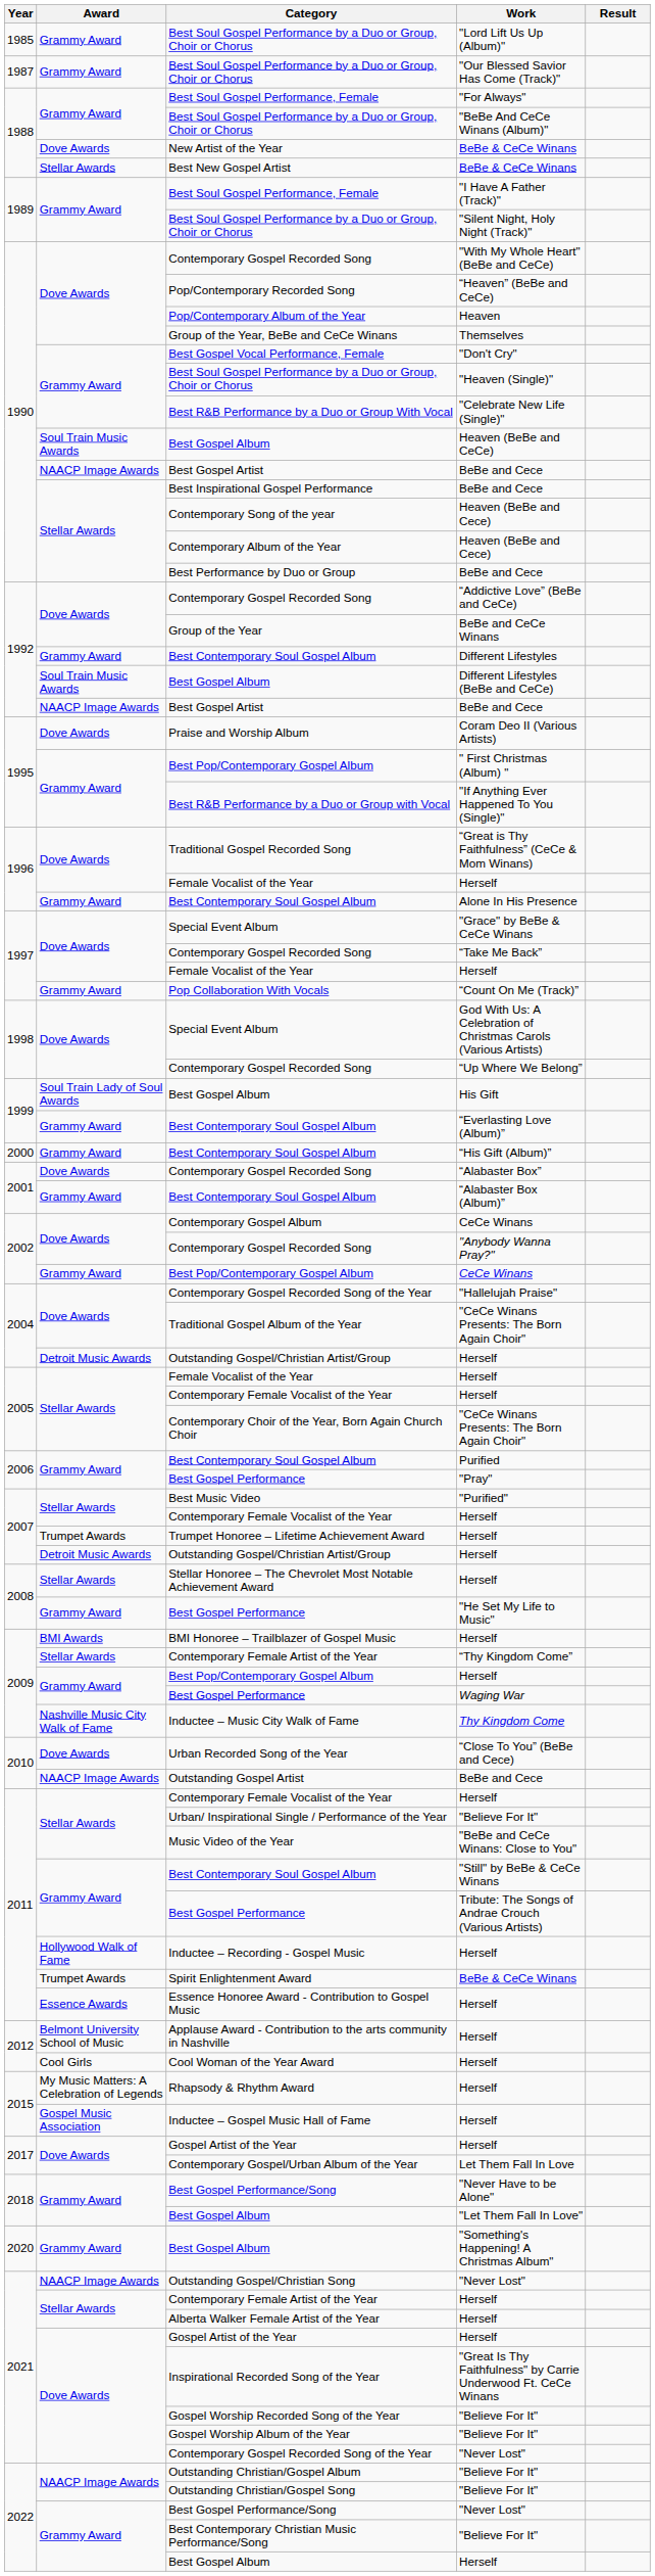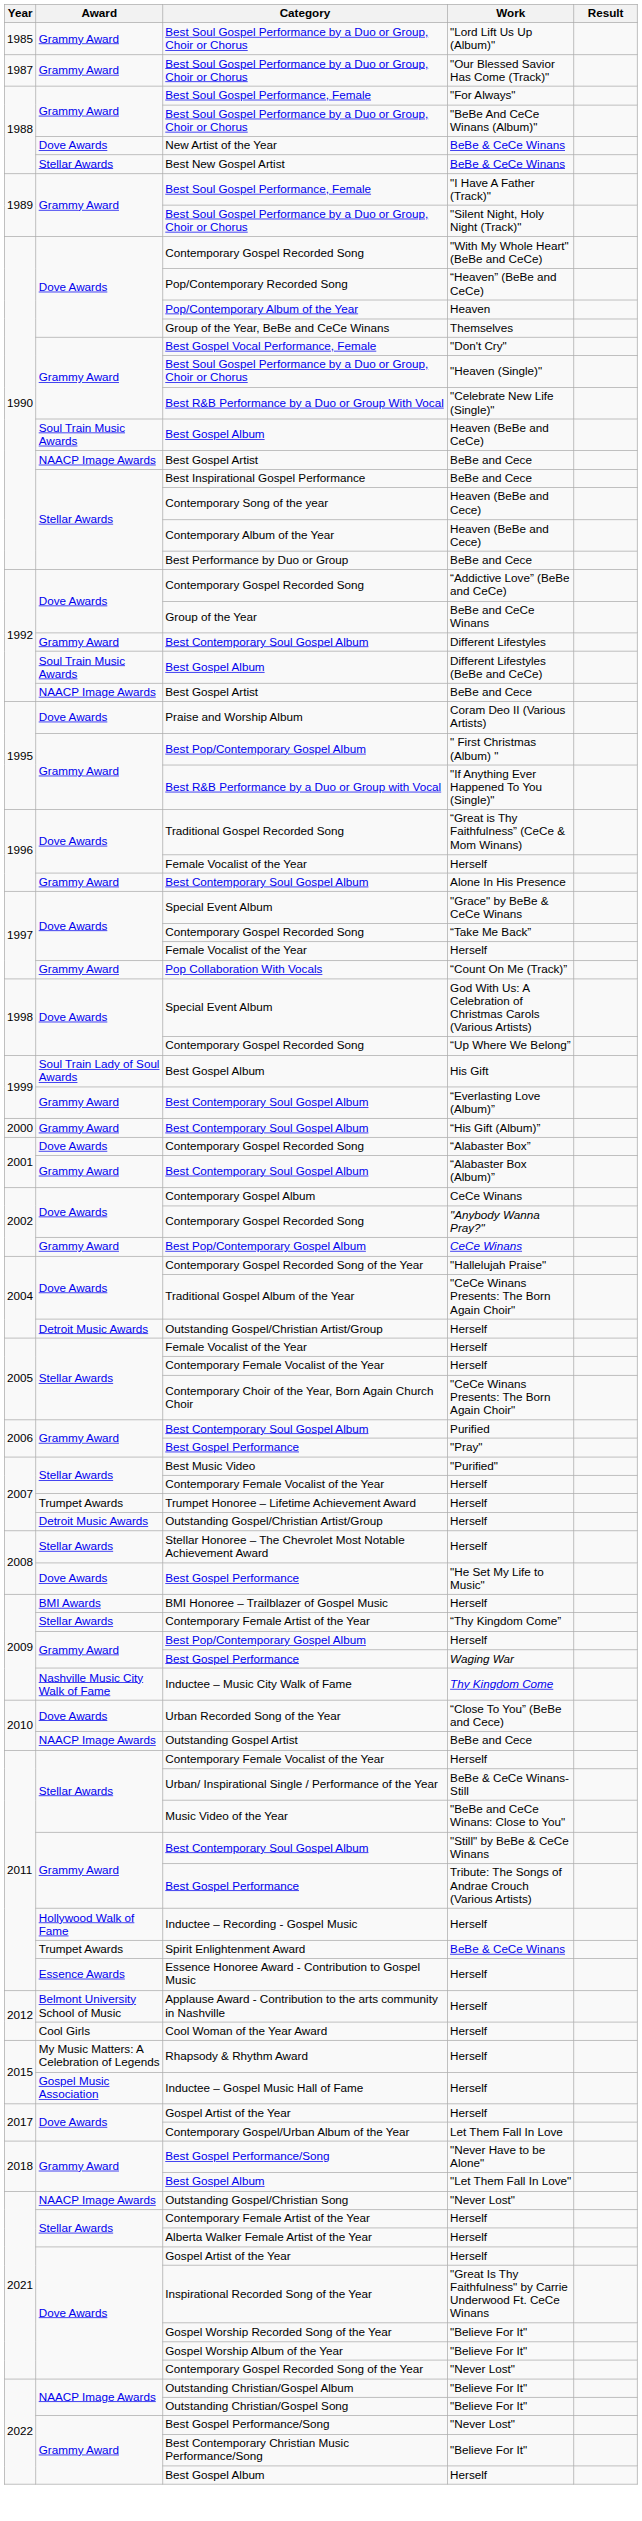 <table class="wikitable" border="1">
 <tr>
 <th width="5%">Year</th>
 <th width="20%">Award</th>
 <th width="45%">Category</th>
 <th width="20%">Work</th>
 <th width="10%">Result</th>
 </tr>
 <tr>
 <td>1985</td>
 <td><a href='#'>Grammy Award</a></td>
 <td><a href='#'>Best Soul Gospel Performance by a Duo or Group, Choir or Chorus</a></td>
 <td>"Lord Lift Us Up (Album)"</td>
 <td></td>
 </tr>
 <tr>
 <td>1987</td>
 <td><a href='#'>Grammy Award</a></td>
 <td><a href='#'>Best Soul Gospel Performance by a Duo or Group, Choir or Chorus</a></td>
 <td>"Our Blessed Savior Has Come (Track)"</td>
 <td></td>
 </tr>
 <tr>
 <td rowspan=4>1988</td>
 <td rowspan=2><a href='#'>Grammy Award</a></td>
 <td><a href='#'>Best Soul Gospel Performance, Female</a></td>
 <td>"For Always"</td>
 <td></td>
 </tr>
 <tr>
 <td><a href='#'>Best Soul Gospel Performance by a Duo or Group, Choir or Chorus</a></td>
 <td>"BeBe And CeCe Winans (Album)"</td>
 <td></td>
 </tr>
 <tr>
 <td><a href='#'>Dove Awards</a></td>
 <td>New Artist of the Year</td>
 <td><a href='#'>BeBe & CeCe Winans</a></td>
 <td></td>
 </tr>
 <tr>
 <td><a href='#'>Stellar Awards</a></td>
 <td>Best New Gospel Artist</td>
 <td><a href='#'>BeBe & CeCe Winans</a></td>
 <td></td>
 </tr>
 <tr>
 <td rowspan=2>1989</td>
 <td rowspan=2><a href='#'>Grammy Award</a></td>
 <td><a href='#'>Best Soul Gospel Performance, Female</a></td>
 <td>"I Have A Father (Track)"</td>
 <td></td>
 </tr>
 <tr>
 <td><a href='#'>Best Soul Gospel Performance by a Duo or Group, Choir or Chorus</a></td>
 <td>"Silent Night, Holy Night (Track)"</td>
 <td></td>
 </tr>
 <tr>
 <td rowspan=13>1990</td>
 <td rowspan=4><a href='#'>Dove Awards</a></td>
 <td>Contemporary Gospel Recorded Song</td>
 <td>"With My Whole Heart" (BeBe and CeCe)</td>
 <td></td>
 </tr>
 <tr>
 <td>Pop/Contemporary Recorded Song</td>
 <td>“Heaven” (BeBe and CeCe)</td>
 <td></td>
 </tr>
 <tr>
 <td><a href='#'>Pop/Contemporary Album of the Year</a></td>
 <td>Heaven</td>
 <td></td>
 </tr>
 <tr>
 <td>Group of the Year, BeBe and CeCe Winans</td>
 <td>Themselves</td>
 <td></td>
 </tr>
 <tr>
 <td rowspan=3><a href='#'>Grammy Award</a></td>
 <td><a href='#'>Best Gospel Vocal Performance, Female</a></td>
 <td>"Don't Cry"</td>
 <td></td>
 </tr>
 <tr>
 <td><a href='#'>Best Soul Gospel Performance by a Duo or Group, Choir or Chorus</a></td>
 <td>"Heaven (Single)"</td>
 <td></td>
 </tr>
 <tr>
 <td><a href='#'>Best R&B Performance by a Duo or Group With Vocal</a></td>
 <td>"Celebrate New Life (Single)"</td>
 <td></td>
 </tr>
 <tr>
 <td><a href='#'>Soul Train Music Awards</a></td>
 <td><a href='#'>Best Gospel Album</a></td>
 <td>Heaven (BeBe and CeCe)</td>
 <td></td>
 </tr>
 <tr>
 <td><a href='#'>NAACP Image Awards</a></td>
 <td>Best Gospel Artist</td>
 <td>BeBe and Cece</td>
 <td></td>
 </tr>
 <tr>
 <td rowspan=4><a href='#'>Stellar Awards</a></td>
 <td>Best Inspirational Gospel Performance</td>
 <td>BeBe and Cece</td>
 <td></td>
 </tr>
 <tr>
 <td>Contemporary Song of the year</td>
 <td>Heaven (BeBe and Cece)</td>
 <td></td>
 </tr>
 <tr>
 <td>Contemporary Album of the Year</td>
 <td>Heaven (BeBe and Cece)</td>
 <td></td>
 </tr>
 <tr>
 <td>Best Performance by Duo or Group</td>
 <td>BeBe and Cece</td>
 <td></td>
 </tr>
 <tr>
 <td rowspan=5>1992</td>
 <td rowspan=2><a href='#'>Dove Awards</a></td>
 <td>Contemporary Gospel Recorded Song</td>
 <td>“Addictive Love” (BeBe and CeCe)</td>
 <td></td>
 </tr>
 <tr>
 <td>Group of the Year</td>
 <td>BeBe and CeCe Winans</td>
 <td></td>
 </tr>
 <tr>
 <td><a href='#'>Grammy Award</a></td>
 <td><a href='#'>Best Contemporary Soul Gospel Album</a></td>
 <td>Different Lifestyles</td>
 <td></td>
 </tr>
 <tr>
 <td><a href='#'>Soul Train Music Awards</a></td>
 <td><a href='#'>Best Gospel Album</a></td>
 <td>Different Lifestyles (BeBe and CeCe)</td>
 <td></td>
 </tr>
 <tr>
 <td><a href='#'>NAACP Image Awards</a></td>
 <td>Best Gospel Artist</td>
 <td>BeBe and Cece</td>
 <td></td>
 </tr>
 <tr>
 <td rowspan=3>1995</td>
 <td><a href='#'>Dove Awards</a></td>
 <td>Praise and Worship Album</td>
 <td>Coram Deo II (Various Artists)</td>
 <td></td>
 </tr>
 <tr>
 <td rowspan=2><a href='#'>Grammy Award</a></td>
 <td><a href='#'>Best Pop/Contemporary Gospel Album</a></td>
 <td>" First Christmas (Album) "</td>
 <td></td>
 </tr>
 <tr>
 <td><a href='#'>Best R&B Performance by a Duo or Group with Vocal</a></td>
 <td>"If Anything Ever Happened To You (Single)"</td>
 <td></td>
 </tr>
 <tr>
 <td rowspan=3>1996</td>
 <td rowspan=2><a href='#'>Dove Awards</a></td>
 <td>Traditional Gospel Recorded Song</td>
 <td>“Great is Thy Faithfulness” (CeCe & Mom Winans)</td>
 <td></td>
 </tr>
 <tr>
 <td>Female Vocalist of the Year</td>
 <td>Herself</td>
 <td></td>
 </tr>
 <tr>
 <td><a href='#'>Grammy Award</a></td>
 <td><a href='#'>Best Contemporary Soul Gospel Album</a></td>
 <td>Alone In His Presence</td>
 <td></td>
 </tr>
 <tr>
 <td rowspan=4>1997</td>
 <td rowspan=3><a href='#'>Dove Awards</a></td>
 <td>Special Event Album</td>
 <td>"Grace" by BeBe & CeCe Winans</td>
 <td></td>
 </tr>
 <tr>
 <td>Contemporary Gospel Recorded Song</td>
 <td>“Take Me Back”</td>
 <td></td>
 </tr>
 <tr>
 <td>Female Vocalist of the Year</td>
 <td>Herself</td>
 <td></td>
 </tr>
 <tr>
 <td><a href='#'>Grammy Award</a></td>
 <td><a href='#'>Pop Collaboration With Vocals</a></td>
 <td>“Count On Me (Track)”</td>
 <td></td>
 </tr>
 <tr>
 <td rowspan=2>1998</td>
 <td rowspan=2><a href='#'>Dove Awards</a></td>
 <td>Special Event Album</td>
 <td>God With Us: A Celebration of Christmas Carols (Various Artists)</td>
 <td></td>
 </tr>
 <tr>
 <td>Contemporary Gospel Recorded Song</td>
 <td>“Up Where We Belong”</td>
 <td></td>
 </tr>
 <tr>
 <td rowspan=2>1999</td>
 <td><a href='#'>Soul Train Lady of Soul Awards</a></td>
 <td>Best Gospel Album</td>
 <td>His Gift</td>
 <td></td>
 </tr>
 <tr>
 <td><a href='#'>Grammy Award</a></td>
 <td><a href='#'>Best Contemporary Soul Gospel Album</a></td>
 <td>“Everlasting Love (Album)”</td>
 <td></td>
 </tr>
 <tr>
 <td>2000</td>
 <td><a href='#'>Grammy Award</a></td>
 <td><a href='#'>Best Contemporary Soul Gospel Album</a></td>
 <td>“His Gift (Album)”</td>
 <td></td>
 </tr>
 <tr>
 <td rowspan=2>2001</td>
 <td><a href='#'>Dove Awards</a></td>
 <td>Contemporary Gospel Recorded Song</td>
 <td>“Alabaster Box”</td>
 <td></td>
 </tr>
 <tr>
 <td><a href='#'>Grammy Award</a></td>
 <td><a href='#'>Best Contemporary Soul Gospel Album</a></td>
 <td>“Alabaster Box (Album)”</td>
 <td></td>
 </tr>
 <tr>
 <td rowspan=3>2002</td>
 <td rowspan=2><a href='#'>Dove Awards</a></td>
 <td>Contemporary Gospel Album</td>
 <td>CeCe Winans</td>
 <td></td>
 </tr>
 <tr>
 <td>Contemporary Gospel Recorded Song</td>
 <td><em>"Anybody Wanna Pray?"</em></td>
 <td></td>
 </tr>
 <tr>
 <td><a href='#'>Grammy Award</a></td>
 <td><a href='#'>Best Pop/Contemporary Gospel Album</a></td>
 <td><em><a href='#'>CeCe Winans</a></em></td>
 <td></td>
 </tr>
 <tr>
 <td rowspan=3>2004</td>
 <td rowspan=2><a href='#'>Dove Awards</a></td>
 <td>Contemporary Gospel Recorded Song of the Year</td>
 <td>"Hallelujah Praise"</td>
 <td></td>
 </tr>
 <tr>
 <td>Traditional Gospel Album of the Year</td>
 <td>"CeCe Winans Presents: The Born Again Choir"</td>
 <td></td>
 </tr>
 <tr>
 <td><a href='#'>Detroit Music Awards</a></td>
 <td>Outstanding Gospel/Christian Artist/Group</td>
 <td>Herself</td>
 <td></td>
 </tr>
 <tr>
 <td rowspan=3>2005</td>
 <td rowspan=3><a href='#'>Stellar Awards</a></td>
 <td>Female Vocalist of the Year</td>
 <td>Herself</td>
 <td></td>
 </tr>
 <tr>
 <td>Contemporary Female Vocalist of the Year</td>
 <td>Herself</td>
 <td></td>
 </tr>
 <tr>
 <td>Contemporary Choir of the Year, Born Again Church Choir</td>
 <td>"CeCe Winans Presents: The Born Again Choir"</td>
 <td></td>
 </tr>
 <tr>
 <td rowspan=2>2006</td>
 <td rowspan=2><a href='#'>Grammy Award</a></td>
 <td><a href='#'>Best Contemporary Soul Gospel Album</a></td>
 <td>Purified</td>
 <td></td>
 </tr>
 <tr>
 <td><a href='#'>Best Gospel Performance</a></td>
 <td>"Pray"</td>
 <td></td>
 </tr>
 <tr>
 <td rowspan=4>2007</td>
 <td rowspan=2><a href='#'>Stellar Awards</a></td>
 <td>Best Music Video</td>
 <td>"Purified"</td>
 <td></td>
 </tr>
 <tr>
 <td>Contemporary Female Vocalist of the Year</td>
 <td>Herself</td>
 <td></td>
 </tr>
 <tr>
 <td>Trumpet Awards</td>
 <td>Trumpet Honoree – Lifetime Achievement Award</td>
 <td>Herself</td>
 <td></td>
 </tr>
 <tr>
 <td><a href='#'>Detroit Music Awards</a></td>
 <td>Outstanding Gospel/Christian Artist/Group</td>
 <td>Herself</td>
 <td></td>
 </tr>
 <tr>
 <td rowspan=2>2008</td>
 <td><a href='#'>Stellar Awards</a></td>
 <td>Stellar Honoree – The Chevrolet Most Notable Achievement Award</td>
 <td>Herself</td>
 <td></td>
 </tr>
 <tr>
-<td><a href='#'>Grammy Award</a></td>
+<td><a href='#'>Dove Awards</a></td>
 <td><a href='#'>Best Gospel Performance</a></td>
 <td>"He Set My Life to Music"</td>
 <td></td>
 </tr>
 <tr>
 <td rowspan=5>2009</td>
 <td><a href='#'>BMI Awards</a></td>
 <td>BMI Honoree – Trailblazer of Gospel Music</td>
 <td>Herself</td>
 <td></td>
 </tr>
 <tr>
 <td><a href='#'>Stellar Awards</a></td>
 <td>Contemporary Female Artist of the Year</td>
 <td>“Thy Kingdom Come”</td>
 <td></td>
 </tr>
 <tr>
 <td rowspan=2><a href='#'>Grammy Award</a></td>
 <td><a href='#'>Best Pop/Contemporary Gospel Album</a></td>
 <td>Herself</td>
 <td></td>
 </tr>
 <tr>
 <td><a href='#'>Best Gospel Performance</a></td>
 <td><em>Waging War</em></td>
 <td></td>
 </tr>
 <tr>
 <td><a href='#'>Nashville Music City Walk of Fame</a></td>
 <td>Inductee – Music City Walk of Fame</td>
 <td><em><a href='#'>Thy Kingdom Come</a></em></td>
 <td></td>
 </tr>
 <tr>
 <td rowspan=2>2010</td>
 <td><a href='#'>Dove Awards</a></td>
 <td>Urban Recorded Song of the Year</td>
 <td>“Close To You” (BeBe and Cece)</td>
 <td></td>
 </tr>
 <tr>
 <td><a href='#'>NAACP Image Awards</a></td>
 <td>Outstanding Gospel Artist</td>
 <td>BeBe and Cece</td>
 <td></td>
 </tr>
 <tr>
 <td rowspan=8>2011</td>
 <td rowspan=3><a href='#'>Stellar Awards</a></td>
 <td>Contemporary Female Vocalist of the Year</td>
 <td>Herself</td>
 <td></td>
 </tr>
 <tr>
 <td>Urban/ Inspirational Single / Performance of the Year</td>
-<td>"Believe For It"</td>
+<td>BeBe & CeCe Winans-Still</td>
 <td></td>
 </tr>
 <tr>
 <td>Music Video of the Year</td>
 <td>"BeBe and CeCe Winans: Close to You"</td>
 <td></td>
 </tr>
 <tr>
 <td rowspan=2><a href='#'>Grammy Award</a></td>
 <td><a href='#'>Best Contemporary Soul Gospel Album</a></td>
 <td>"Still" by BeBe & CeCe Winans</td>
 <td></td>
 </tr>
 <tr>
 <td><a href='#'>Best Gospel Performance</a></td>
 <td>Tribute: The Songs of Andrae Crouch (Various Artists)</td>
 <td></td>
 </tr>
 <tr>
 <td><a href='#'>Hollywood Walk of Fame</a></td>
 <td>Inductee – Recording - Gospel Music</td>
 <td>Herself</td>
 <td></td>
 </tr>
 <tr>
 <td>Trumpet Awards</td>
 <td>Spirit Enlightenment Award</td>
 <td><a href='#'>BeBe & CeCe Winans</a></td>
 <td></td>
 </tr>
 <tr>
 <td><a href='#'>Essence Awards</a></td>
 <td>Essence Honoree Award - Contribution to Gospel Music</td>
 <td>Herself</td>
 <td></td>
 </tr>
 <tr>
 <td rowspan=2>2012</td>
 <td><a href='#'>Belmont University</a> School of Music</td>
 <td>Applause Award - Contribution to the arts community in Nashville</td>
 <td>Herself</td>
 <td></td>
 </tr>
 <tr>
 <td>Cool Girls</td>
 <td>Cool Woman of the Year Award</td>
 <td>Herself</td>
 <td></td>
 </tr>
 <tr>
 <td rowspan=2>2015</td>
 <td>My Music Matters: A Celebration of Legends</td>
 <td>Rhapsody & Rhythm Award</td>
 <td>Herself</td>
 <td></td>
 </tr>
 <tr>
 <td><a href='#'>Gospel Music Association</a></td>
 <td>Inductee – Gospel Music Hall of Fame</td>
 <td>Herself</td>
 <td></td>
 </tr>
 <tr>
 <td rowspan=2>2017</td>
 <td rowspan=2><a href='#'>Dove Awards</a></td>
 <td>Gospel Artist of the Year</td>
 <td>Herself</td>
 <td></td>
 </tr>
 <tr>
 <td>Contemporary Gospel/Urban Album of the Year</td>
 <td>Let Them Fall In Love</td>
 <td></td>
 </tr>
 <tr>
 <td rowspan=2>2018</td>
 <td rowspan=2><a href='#'>Grammy Award</a></td>
 <td><a href='#'>Best Gospel Performance/Song</a></td>
 <td>"Never Have to be Alone"</td>
 <td></td>
 </tr>
 <tr>
 <td><a href='#'>Best Gospel Album</a></td>
 <td>"Let Them Fall In Love"</td>
 <td></td>
 </tr>
 <tr>
-<td>2020</td>
-<td><a href='#'>Grammy Award</a></td>
-<td><a href='#'>Best Gospel Album</a></td>
-<td>"Something's Happening! A Christmas Album"</td>
-<td></td>
-</tr>
-<tr>
 <td rowspan="8">2021</td>
 <td><a href='#'>NAACP Image Awards</a></td>
 <td>Outstanding Gospel/Christian Song</td>
 <td>"Never Lost"</td>
 <td></td>
 </tr>
 <tr>
 <td rowspan="2"><a href='#'>Stellar Awards</a></td>
 <td>Contemporary Female Artist of the Year</td>
 <td>Herself</td>
 <td></td>
 </tr>
 <tr>
 <td>Alberta Walker Female Artist of the Year</td>
 <td>Herself</td>
 <td></td>
 </tr>
 <tr>
 <td rowspan="5"><a href='#'>Dove Awards</a></td>
 <td>Gospel Artist of the Year</td>
 <td>Herself</td>
 <td></td>
 </tr>
 <tr>
 <td>Inspirational Recorded Song of the Year</td>
 <td>"Great Is Thy Faithfulness" by Carrie Underwood Ft. CeCe Winans</td>
 <td></td>
 </tr>
 <tr>
 <td>Gospel Worship Recorded Song of the Year</td>
 <td>"Believe For It"</td>
 <td></td>
 </tr>
 <tr>
 <td>Gospel Worship Album of the Year</td>
 <td>"Believe For It"</td>
 <td></td>
 </tr>
 <tr>
 <td>Contemporary Gospel Recorded Song of the Year</td>
 <td>"Never Lost"</td>
 <td></td>
 </tr>
 <tr>
 <td rowspan="5">2022</td>
 <td rowspan="2"><a href='#'>NAACP Image Awards</a></td>
 <td>Outstanding Christian/Gospel Album</td>
 <td>"Believe For It"</td>
 <td></td>
 </tr>
 <tr>
 <td>Outstanding Christian/Gospel Song</td>
 <td>"Believe For It"</td>
 <td></td>
 </tr>
 <tr>
 <td rowspan="3"><a href='#'>Grammy Award</a></td>
 <td>Best Gospel Performance/Song</td>
 <td>"Never Lost"</td>
 <td></td>
 </tr>
 <tr>
 <td>Best Contemporary Christian Music Performance/Song</td>
 <td>"Believe For It"</td>
 <td></td>
 </tr>
 <tr>
 <td>Best Gospel Album</td>
 <td>Herself</td>
 <td></td>
 </tr>
 </table>
